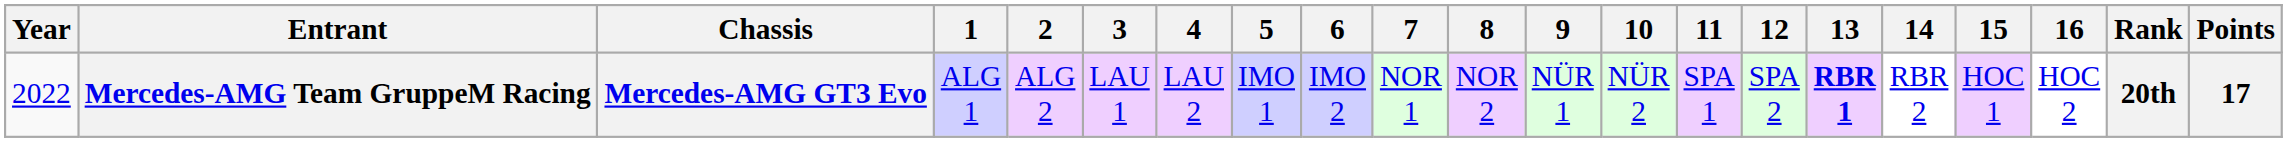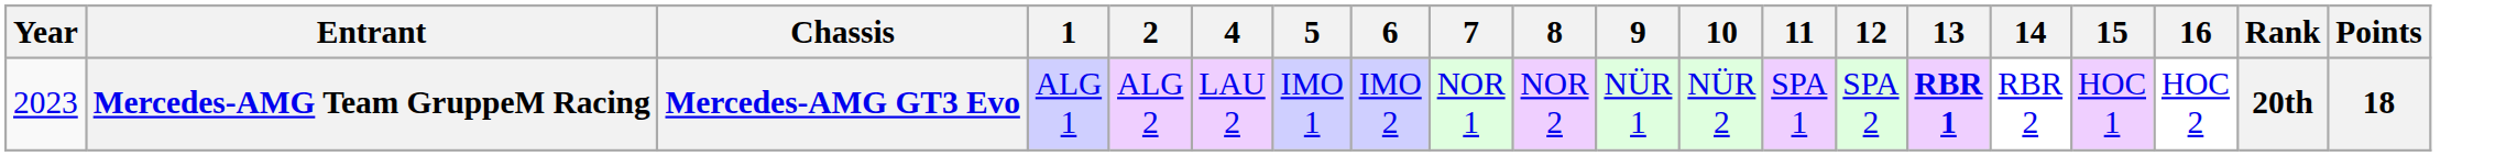 <table class="wikitable" style="text-align:center; font-size:85%">
 <tr>
 <th>Year</th>
 <th>Entrant</th>
 <th>Chassis</th>
 <th>1</th>
 <th>2</th>
-<th>3</th>
 <th>4</th>
 <th>5</th>
 <th>6</th>
 <th>7</th>
 <th>8</th>
 <th>9</th>
 <th>10</th>
 <th>11</th>
 <th>12</th>
 <th>13</th>
 <th>14</th>
 <th>15</th>
 <th>16</th>
 <th>Rank</th>
 <th>Points</th>
 </tr>
 <tr>
-<td><a href='#'>2022</a></td>
+<td><a href='#'>2023</a></td>
 <th><a href='#'>Mercedes-AMG</a> Team GruppeM Racing</th>
 <th><a href='#'>Mercedes-AMG GT3 Evo</a></th>
 <td style="background:#CFCFFF;"><a href='#'>ALG<br>1</a><br></td>
 <td style="background:#EFCFFF;"><a href='#'>ALG<br>2</a><br></td>
-<td style="background:#EFCFFF;"><a href='#'>LAU<br>1</a><br></td>
 <td style="background:#EFCFFF;"><a href='#'>LAU<br>2</a><br></td>
 <td style="background:#CFCFFF;"><a href='#'>IMO<br>1</a><br></td>
 <td style="background:#CFCFFF;"><a href='#'>IMO<br>2</a><br></td>
 <td style="background:#DFFFDF;"><a href='#'>NOR<br>1</a><br></td>
 <td style="background:#EFCFFF;"><a href='#'>NOR<br>2</a><br></td>
 <td style="background:#DFFFDF;"><a href='#'>NÜR<br>1</a><br></td>
 <td style="background:#DFFFDF;"><a href='#'>NÜR<br>2</a><br></td>
 <td style="background:#EFCFFF;"><a href='#'>SPA<br>1</a><br></td>
 <td style="background:#DFFFDF;"><a href='#'>SPA<br>2</a><br></td>
 <td style="background:#EFCFFF;"><strong><a href='#'>RBR<br>1</a><br></strong></td>
 <td style="background:#FFFFFF;"><a href='#'>RBR<br>2</a><br></td>
 <td style="background:#EFCFFF;"><a href='#'>HOC<br>1</a><br></td>
 <td style="background:#FFFFFF;"><a href='#'>HOC<br>2</a><br></td>
 <th>20th</th>
-<th>17</th>
+<th>18</th>
 </tr>
 </table>
